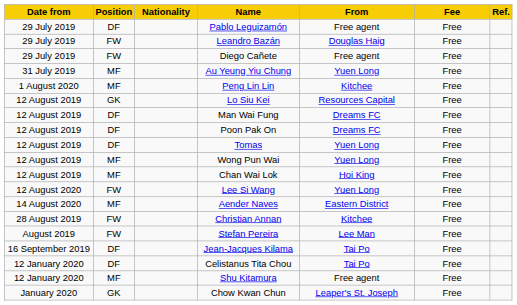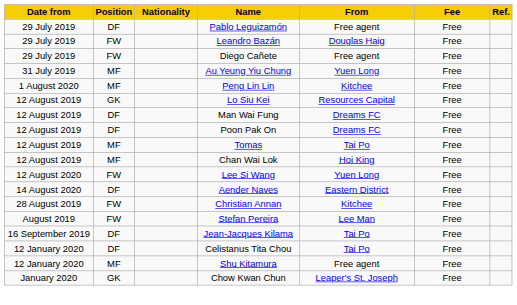 <table class="wikitable"  style="text-align:center; font-size:90%;">
 <tr>
 <th style="background:#f7cd06; color:#000000; width:130px;">Date from</th>
 <th style="background:#f7cd06; color:#000000; width:50px;">Position</th>
 <th style="background:#f7cd06; color:#000000; width:90px;">Nationality</th>
 <th style="background:#f7cd06; color:#000000; width:150px;">Name</th>
 <th style="background:#f7cd06; color:#000000; width:170px;">From</th>
 <th style="background:#f7cd06; color:#000000; width:110px;">Fee</th>
 <th style="background:#f7cd06; color:#000000; width:25px;">Ref.</th>
 </tr>
 <tr>
 <td>29 July 2019</td>
 <td>DF</td>
 <td></td>
 <td><a href='#'>Pablo Leguizamón</a></td>
 <td>Free agent</td>
 <td>Free</td>
 <td></td>
 </tr>
 <tr>
 <td>29 July 2019</td>
 <td>FW</td>
 <td></td>
 <td><a href='#'>Leandro Bazán</a></td>
 <td> <a href='#'>Douglas Haig</a></td>
 <td>Free</td>
 <td></td>
 </tr>
 <tr>
 <td>29 July 2019</td>
 <td>FW</td>
 <td></td>
 <td>Diego Cañete</td>
 <td>Free agent</td>
 <td>Free</td>
 <td></td>
 </tr>
 <tr>
 <td>31 July 2019</td>
 <td>MF</td>
 <td></td>
 <td><a href='#'>Au Yeung Yiu Chung</a></td>
 <td><a href='#'>Yuen Long</a></td>
 <td>Free</td>
 <td></td>
 </tr>
 <tr>
 <td>1 August 2020</td>
 <td>MF</td>
 <td></td>
 <td><a href='#'>Peng Lin Lin</a></td>
 <td><a href='#'>Kitchee</a></td>
 <td>Free</td>
 <td></td>
 </tr>
 <tr>
 <td>12 August 2019</td>
 <td>GK</td>
 <td></td>
 <td><a href='#'>Lo Siu Kei</a></td>
 <td><a href='#'>Resources Capital</a></td>
 <td>Free</td>
 <td></td>
 </tr>
 <tr>
 <td>12 August 2019</td>
 <td>DF</td>
 <td></td>
 <td>Man Wai Fung</td>
 <td><a href='#'>Dreams FC</a></td>
 <td>Free</td>
 <td></td>
 </tr>
 <tr>
 <td>12 August 2019</td>
 <td>DF</td>
 <td></td>
 <td>Poon Pak On</td>
 <td><a href='#'>Dreams FC</a></td>
 <td>Free</td>
 <td></td>
 </tr>
 <tr>
 <td>12 August 2019</td>
-<td>DF</td>
+<td>MF</td>
 <td></td>
 <td><a href='#'>Tomas</a></td>
-<td><a href='#'>Yuen Long</a></td>
-<td>Free</td>
-<td></td>
-</tr>
-<tr>
-<td>12 August 2019</td>
-<td>MF</td>
-<td></td>
-<td>Wong Pun Wai</td>
-<td><a href='#'>Yuen Long</a></td>
+<td><a href='#'>Tai Po</a></td>
 <td>Free</td>
 <td></td>
 </tr>
 <tr>
 <td>12 August 2019</td>
 <td>MF</td>
 <td></td>
 <td>Chan Wai Lok</td>
 <td><a href='#'>Hoi King</a></td>
 <td>Free</td>
 <td></td>
 </tr>
 <tr>
 <td>12 August 2020</td>
 <td>FW</td>
 <td></td>
 <td><a href='#'>Lee Si Wang</a></td>
 <td><a href='#'>Yuen Long</a></td>
 <td>Free</td>
 <td></td>
 </tr>
 <tr>
 <td>14 August 2020</td>
-<td>MF</td>
+<td>DF</td>
 <td></td>
 <td><a href='#'>Aender Naves</a></td>
 <td><a href='#'>Eastern District</a></td>
 <td>Free</td>
 <td></td>
 </tr>
 <tr>
 <td>28 August 2019</td>
 <td>FW</td>
 <td></td>
 <td><a href='#'>Christian Annan</a></td>
 <td><a href='#'>Kitchee</a></td>
 <td>Free</td>
 <td></td>
 </tr>
 <tr>
 <td>August 2019</td>
 <td>FW</td>
 <td></td>
 <td><a href='#'>Stefan Pereira</a></td>
 <td><a href='#'>Lee Man</a></td>
 <td>Free</td>
 <td></td>
 </tr>
 <tr>
 <td>16 September 2019</td>
 <td>DF</td>
 <td></td>
 <td><a href='#'>Jean-Jacques Kilama</a></td>
 <td><a href='#'>Tai Po</a></td>
 <td>Free</td>
 <td></td>
 </tr>
 <tr>
 <td>12 January 2020</td>
 <td>DF</td>
 <td></td>
 <td>Celistanus Tita Chou</td>
 <td><a href='#'>Tai Po</a></td>
 <td>Free</td>
 <td></td>
 </tr>
 <tr>
 <td>12 January 2020</td>
 <td>MF</td>
 <td> </td>
 <td><a href='#'>Shu Kitamura</a></td>
 <td>Free agent</td>
 <td>Free</td>
 <td></td>
 </tr>
 <tr>
 <td>January 2020</td>
 <td>GK</td>
 <td></td>
 <td>Chow Kwan Chun</td>
 <td><a href='#'>Leaper's St. Joseph</a></td>
 <td>Free</td>
 <td></td>
 </tr>
 </table>
